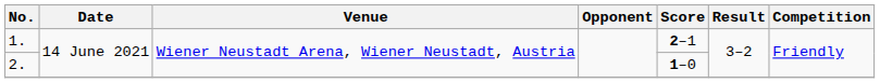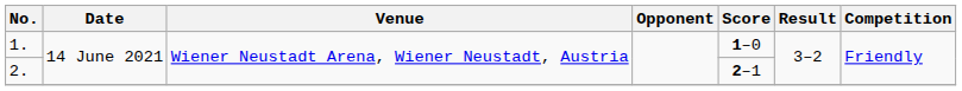 <table class="wikitable">
 <tr>
 <th>No.</th>
 <th>Date</th>
 <th>Venue</th>
 <th>Opponent</th>
 <th>Score</th>
 <th>Result</th>
 <th>Competition</th>
 </tr>
 <tr>
 <td>1.</td>
 <td rowspan=2>14 June 2021</td>
 <td rowspan=2><a href='#'>Wiener Neustadt Arena</a>, <a href='#'>Wiener Neustadt</a>, <a href='#'>Austria</a></td>
 <td rowspan=2></td>
-<td align=center><strong>2</strong>–1</td>
+<td align=center><strong>1</strong>–0</td>
 <td rowspan=2 align=center>3–2</td>
 <td rowspan=2><a href='#'>Friendly</a></td>
 </tr>
 <tr>
 <td>2.</td>
-<td align=center><strong>1</strong>–0</td>
+<td align=center><strong>2</strong>–1</td>
 </tr>
 <tr>
 </tr>
 </table>
